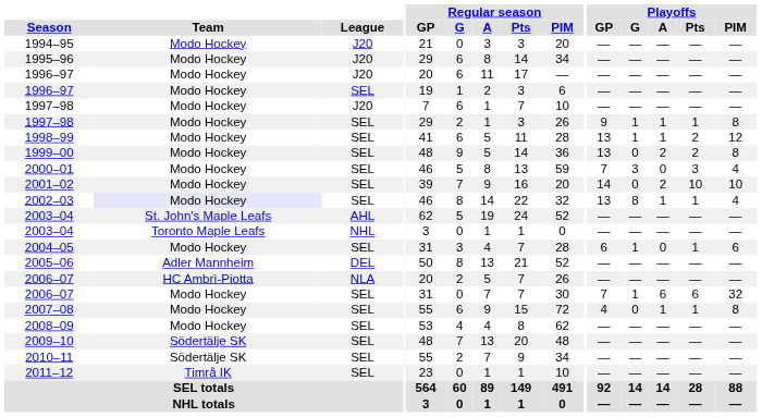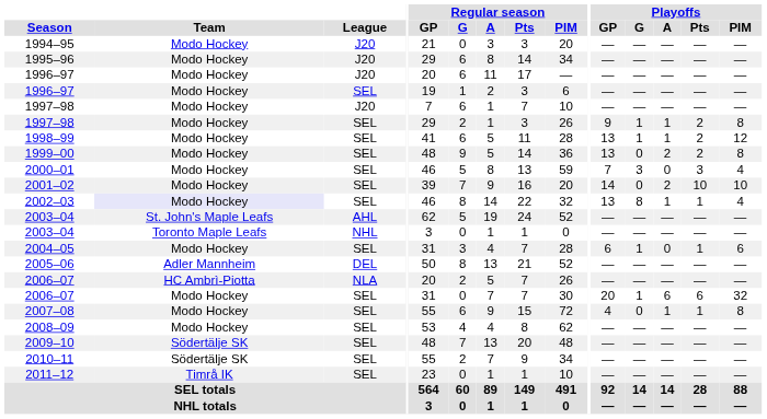 <table border="0" cellpadding="1" cellspacing="0" style="text-align:center; width:60em">
 <tr bgcolor="#e0e0e0">
 <th colspan="3" bgcolor="#ffffff"></th>
 <th rowspan="100" bgcolor="#ffffff"></th>
 <th colspan="5"><a href='#'>Regular season</a></th>
 <th rowspan="100" bgcolor="#ffffff"></th>
 <th colspan="5"><a href='#'>Playoffs</a></th>
 </tr>
 <tr bgcolor="#e0e0e0">
 <th><a href='#'>Season</a></th>
 <th>Team</th>
 <th>League</th>
 <th>GP</th>
 <th><a href='#'>G</a></th>
 <th><a href='#'>A</a></th>
 <th><a href='#'>Pts</a></th>
 <th><a href='#'>PIM</a></th>
 <th>GP</th>
 <th>G</th>
 <th>A</th>
 <th>Pts</th>
 <th>PIM</th>
 </tr>
 <tr>
 <td>1994–95</td>
 <td><a href='#'>Modo Hockey</a></td>
 <td><a href='#'>J20</a></td>
 <td>21</td>
 <td>0</td>
 <td>3</td>
 <td>3</td>
 <td>20</td>
 <td>—</td>
 <td>—</td>
 <td>—</td>
 <td>—</td>
 <td>—</td>
 </tr>
 <tr bgcolor="#f0f0f0">
 <td>1995–96</td>
 <td>Modo Hockey</td>
 <td>J20</td>
 <td>29</td>
 <td>6</td>
 <td>8</td>
 <td>14</td>
 <td>34</td>
 <td>—</td>
 <td>—</td>
 <td>—</td>
 <td>—</td>
 <td>—</td>
 </tr>
 <tr>
 <td>1996–97</td>
 <td>Modo Hockey</td>
 <td>J20</td>
 <td>20</td>
 <td>6</td>
 <td>11</td>
 <td>17</td>
 <td>—</td>
 <td>—</td>
 <td>—</td>
 <td>—</td>
 <td>—</td>
 <td>—</td>
 </tr>
 <tr bgcolor="#f0f0f0">
 <td><a href='#'>1996–97</a></td>
 <td>Modo Hockey</td>
 <td><a href='#'>SEL</a></td>
 <td>19</td>
 <td>1</td>
 <td>2</td>
 <td>3</td>
 <td>6</td>
 <td>—</td>
 <td>—</td>
 <td>—</td>
 <td>—</td>
 <td>—</td>
 </tr>
 <tr>
 <td>1997–98</td>
 <td>Modo Hockey</td>
 <td>J20</td>
 <td>7</td>
 <td>6</td>
 <td>1</td>
 <td>7</td>
 <td>10</td>
 <td>—</td>
 <td>—</td>
 <td>—</td>
 <td>—</td>
 <td>—</td>
 </tr>
 <tr bgcolor="#f0f0f0">
 <td><a href='#'>1997–98</a></td>
 <td>Modo Hockey</td>
 <td>SEL</td>
 <td>29</td>
 <td>2</td>
 <td>1</td>
 <td>3</td>
 <td>26</td>
 <td>9</td>
 <td>1</td>
 <td>1</td>
-<td>1</td>
+<td>2</td>
 <td>8</td>
 </tr>
 <tr>
 <td><a href='#'>1998–99</a></td>
 <td>Modo Hockey</td>
 <td>SEL</td>
 <td>41</td>
 <td>6</td>
 <td>5</td>
 <td>11</td>
 <td>28</td>
 <td>13</td>
 <td>1</td>
 <td>1</td>
 <td>2</td>
 <td>12</td>
 </tr>
 <tr bgcolor="#f0f0f0">
 <td><a href='#'>1999–00</a></td>
 <td>Modo Hockey</td>
 <td>SEL</td>
 <td>48</td>
 <td>9</td>
 <td>5</td>
 <td>14</td>
 <td>36</td>
 <td>13</td>
 <td>0</td>
 <td>2</td>
 <td>2</td>
 <td>8</td>
 </tr>
 <tr>
 <td><a href='#'>2000–01</a></td>
 <td>Modo Hockey</td>
 <td>SEL</td>
 <td>46</td>
 <td>5</td>
 <td>8</td>
 <td>13</td>
 <td>59</td>
 <td>7</td>
 <td>3</td>
 <td>0</td>
 <td>3</td>
 <td>4</td>
 </tr>
 <tr bgcolor="#f0f0f0">
 <td><a href='#'>2001–02</a></td>
 <td>Modo Hockey</td>
 <td>SEL</td>
 <td>39</td>
 <td>7</td>
 <td>9</td>
 <td>16</td>
 <td>20</td>
 <td>14</td>
 <td>0</td>
 <td>2</td>
 <td>10</td>
 <td>10</td>
 </tr>
 <tr>
 <td><a href='#'>2002–03</a></td>
 <td style="background: lavender;">Modo Hockey</td>
 <td>SEL</td>
 <td>46</td>
 <td>8</td>
 <td>14</td>
 <td>22</td>
 <td>32</td>
 <td>13</td>
 <td>8</td>
 <td>1</td>
 <td>1</td>
 <td>4</td>
 </tr>
 <tr bgcolor="#f0f0f0">
 <td><a href='#'>2003–04</a></td>
 <td><a href='#'>St. John's Maple Leafs</a></td>
 <td><a href='#'>AHL</a></td>
 <td>62</td>
 <td>5</td>
 <td>19</td>
 <td>24</td>
 <td>52</td>
 <td>—</td>
 <td>—</td>
 <td>—</td>
 <td>—</td>
 <td>—</td>
 </tr>
 <tr>
 <td><a href='#'>2003–04</a></td>
 <td><a href='#'>Toronto Maple Leafs</a></td>
 <td><a href='#'>NHL</a></td>
 <td>3</td>
 <td>0</td>
 <td>1</td>
 <td>1</td>
 <td>0</td>
 <td>—</td>
 <td>—</td>
 <td>—</td>
 <td>—</td>
 <td>—</td>
 </tr>
 <tr bgcolor="#f0f0f0">
 <td><a href='#'>2004–05</a></td>
 <td>Modo Hockey</td>
 <td>SEL</td>
 <td>31</td>
 <td>3</td>
 <td>4</td>
 <td>7</td>
 <td>28</td>
 <td>6</td>
 <td>1</td>
 <td>0</td>
 <td>1</td>
 <td>6</td>
 </tr>
 <tr>
 <td><a href='#'>2005–06</a></td>
 <td><a href='#'>Adler Mannheim</a></td>
 <td><a href='#'>DEL</a></td>
 <td>50</td>
 <td>8</td>
 <td>13</td>
 <td>21</td>
 <td>52</td>
 <td>—</td>
 <td>—</td>
 <td>—</td>
 <td>—</td>
 <td>—</td>
 </tr>
 <tr bgcolor="#f0f0f0">
 <td><a href='#'>2006–07</a></td>
 <td><a href='#'>HC Ambrì-Piotta</a></td>
 <td><a href='#'>NLA</a></td>
 <td>20</td>
 <td>2</td>
 <td>5</td>
 <td>7</td>
 <td>26</td>
 <td>—</td>
 <td>—</td>
 <td>—</td>
 <td>—</td>
 <td>—</td>
 </tr>
 <tr>
 <td><a href='#'>2006–07</a></td>
 <td>Modo Hockey</td>
 <td>SEL</td>
 <td>31</td>
 <td>0</td>
 <td>7</td>
 <td>7</td>
 <td>30</td>
-<td>7</td>
+<td>20</td>
 <td>1</td>
 <td>6</td>
 <td>6</td>
 <td>32</td>
 </tr>
 <tr bgcolor="#f0f0f0">
 <td><a href='#'>2007–08</a></td>
 <td>Modo Hockey</td>
 <td>SEL</td>
 <td>55</td>
 <td>6</td>
 <td>9</td>
 <td>15</td>
 <td>72</td>
 <td>4</td>
 <td>0</td>
 <td>1</td>
 <td>1</td>
 <td>8</td>
 </tr>
 <tr>
 <td><a href='#'>2008–09</a></td>
 <td>Modo Hockey</td>
 <td>SEL</td>
 <td>53</td>
 <td>4</td>
 <td>4</td>
 <td>8</td>
 <td>62</td>
 <td>—</td>
 <td>—</td>
 <td>—</td>
 <td>—</td>
 <td>—</td>
 </tr>
 <tr bgcolor="#f0f0f0">
 <td><a href='#'>2009–10</a></td>
 <td><a href='#'>Södertälje SK</a></td>
 <td>SEL</td>
 <td>48</td>
 <td>7</td>
 <td>13</td>
 <td>20</td>
 <td>48</td>
 <td>—</td>
 <td>—</td>
 <td>—</td>
 <td>—</td>
 <td>—</td>
 </tr>
 <tr>
 <td><a href='#'>2010–11</a></td>
 <td>Södertälje SK</td>
 <td>SEL</td>
 <td>55</td>
 <td>2</td>
 <td>7</td>
 <td>9</td>
 <td>34</td>
 <td>—</td>
 <td>—</td>
 <td>—</td>
 <td>—</td>
 <td>—</td>
 </tr>
 <tr bgcolor="#f0f0f0">
 <td><a href='#'>2011–12</a></td>
 <td><a href='#'>Timrå IK</a></td>
 <td>SEL</td>
 <td>23</td>
 <td>0</td>
 <td>1</td>
 <td>1</td>
 <td>10</td>
 <td>—</td>
 <td>—</td>
 <td>—</td>
 <td>—</td>
 <td>—</td>
 </tr>
 <tr bgcolor="#e0e0e0">
 <th colspan="3">SEL totals</th>
 <th>564</th>
 <th>60</th>
 <th>89</th>
 <th>149</th>
 <th>491</th>
 <th>92</th>
 <th>14</th>
 <th>14</th>
 <th>28</th>
 <th>88</th>
 </tr>
 <tr bgcolor="#e0e0e0">
 <th colspan="3">NHL totals</th>
 <th>3</th>
 <th>0</th>
 <th>1</th>
 <th>1</th>
 <th>0</th>
 <th>—</th>
 <th>—</th>
 <th>—</th>
 <th>—</th>
 <th>—</th>
 </tr>
 </table>
